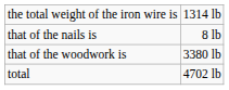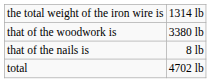 <table class="wikitable" | align="center">
 <tr>
 <td>the total weight of the iron wire is</td>
 <td align="right">1314 lb</td>
 </tr>
 <tr>
+<td>that of the woodwork is</td>
+<td align="right">3380 lb</td>
+</tr>
+<tr>
 <td>that of the nails is</td>
 <td align="right">8 lb</td>
-</tr>
-<tr>
-<td>that of the woodwork is</td>
-<td align="right">3380 lb</td>
 </tr>
 <tr>
 <td>total</td>
 <td align="right">4702 lb</td>
 </tr>
 </table>
